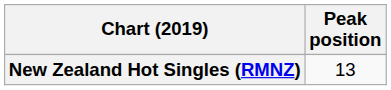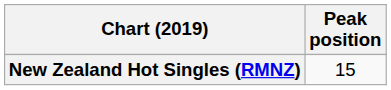 <table class="wikitable sortable plainrowheaders" style="text-align:center">
 <tr>
 <th scope="col">Chart (2019)</th>
 <th scope="col">Peak<br>position</th>
 </tr>
 <tr>
 </tr>
 <tr>
 <th scope="row">New Zealand Hot Singles (<a href='#'>RMNZ</a>)</th>
-<td>13</td>
+<td>15</td>
 </tr>
 </table>
